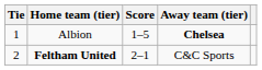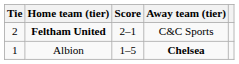 <table class="wikitable" style="text-align:center; font-size:85%">
 <tr>
 <th>Tie</th>
 <th>Home team (tier)</th>
 <th>Score</th>
 <th>Away team (tier)</th>
 <th></th>
 </tr>
 <tr>
+<td align="center">2</td>
+<td><strong>Feltham United</strong></td>
+<td align="center">2–1</td>
+<td>C&C Sports</td>
+<td></td>
+</tr>
+<tr>
 <td align="center">1</td>
 <td>Albion</td>
 <td align="center">1–5</td>
 <td><strong>Chelsea</strong></td>
 <td></td>
 </tr>
-<tr>
-<td align="center">2</td>
-<td><strong>Feltham United</strong></td>
-<td align="center">2–1</td>
-<td>C&C Sports</td>
-<td></td>
-</tr>
 </table>
